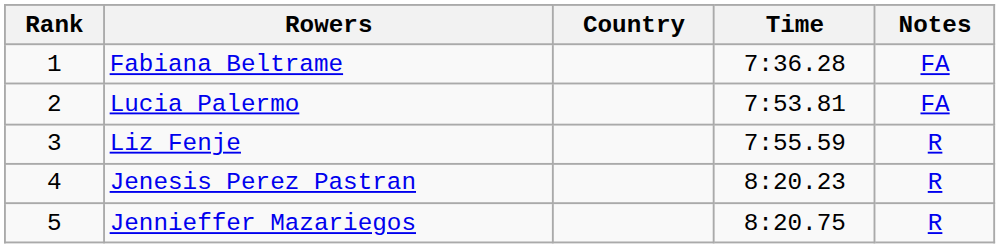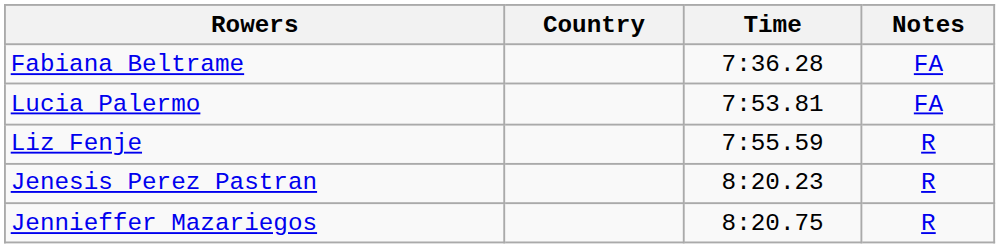 <table class="wikitable" width=60% style="text-align:center">
 <tr>
-<th>Rank</th>
 <th>Rowers</th>
 <th>Country</th>
 <th>Time</th>
 <th>Notes</th>
 </tr>
 <tr>
-<td>1</td>
 <td align=left><a href='#'>Fabiana Beltrame</a></td>
 <td align=left></td>
 <td>7:36.28</td>
 <td><a href='#'>FA</a></td>
 </tr>
 <tr>
-<td>2</td>
 <td align=left><a href='#'>Lucia Palermo</a></td>
 <td align=left></td>
 <td>7:53.81</td>
 <td><a href='#'>FA</a></td>
 </tr>
 <tr>
-<td>3</td>
 <td align=left><a href='#'>Liz Fenje</a></td>
 <td align=left></td>
 <td>7:55.59</td>
 <td><a href='#'>R</a></td>
 </tr>
 <tr>
-<td>4</td>
 <td align=left><a href='#'>Jenesis Perez Pastran</a></td>
 <td align=left></td>
 <td>8:20.23</td>
 <td><a href='#'>R</a></td>
 </tr>
 <tr>
-<td>5</td>
 <td align=left><a href='#'>Jennieffer Mazariegos</a></td>
 <td align=left></td>
 <td>8:20.75</td>
 <td><a href='#'>R</a></td>
 </tr>
 </table>
